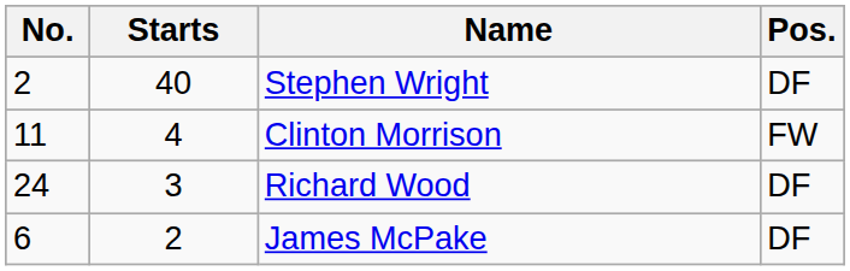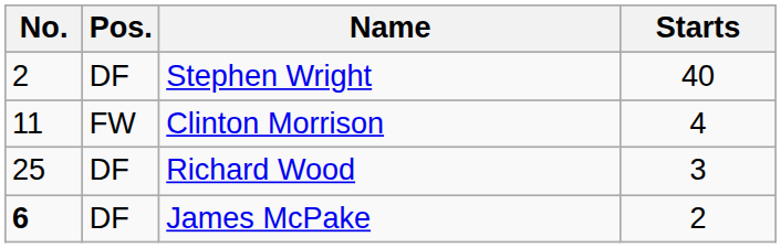 <table class="wikitable">
 <tr>
 <th width=10%>No.</th>
+<th width=10%>Pos.</th>
+<th width=60%>Name</th>
 <th width=20%>Starts</th>
-<th width=60%>Name</th>
-<th width=10%>Pos.</th>
 </tr>
 <tr>
 <td>2</td>
+<td>DF</td>
+<td> <a href='#'>Stephen Wright</a></td>
 <td align="center">40</td>
-<td> <a href='#'>Stephen Wright</a></td>
-<td>DF</td>
 </tr>
 <tr>
 <td>11</td>
+<td>FW</td>
+<td> <a href='#'>Clinton Morrison</a></td>
 <td align="center">4</td>
-<td> <a href='#'>Clinton Morrison</a></td>
-<td>FW</td>
 </tr>
 <tr>
-<td>24</td>
+<td>25</td>
+<td>DF</td>
+<td> <a href='#'>Richard Wood</a></td>
 <td align="center">3</td>
-<td> <a href='#'>Richard Wood</a></td>
-<td>DF</td>
 </tr>
 <tr>
-<td>6</td>
+<td><strong>6</strong></td>
+<td>DF</td>
+<td> <a href='#'>James McPake</a></td>
 <td align="center">2</td>
-<td> <a href='#'>James McPake</a></td>
-<td>DF</td>
 </tr>
 </table>
